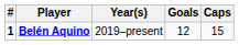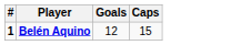 <table class="wikitable sortable">
 <tr>
 <th width =>#</th>
 <th width =>Player</th>
-<th width =>Year(s)</th>
 <th width =>Goals</th>
 <th width =>Caps</th>
 </tr>
 <tr>
 <td align=center><strong>1</strong></td>
 <td><strong><a href='#'>Belén Aquino</a></strong></td>
-<td>2019–present</td>
 <td align=center>12</td>
 <td align=center>15<br></td>
 </tr>
 </table>
